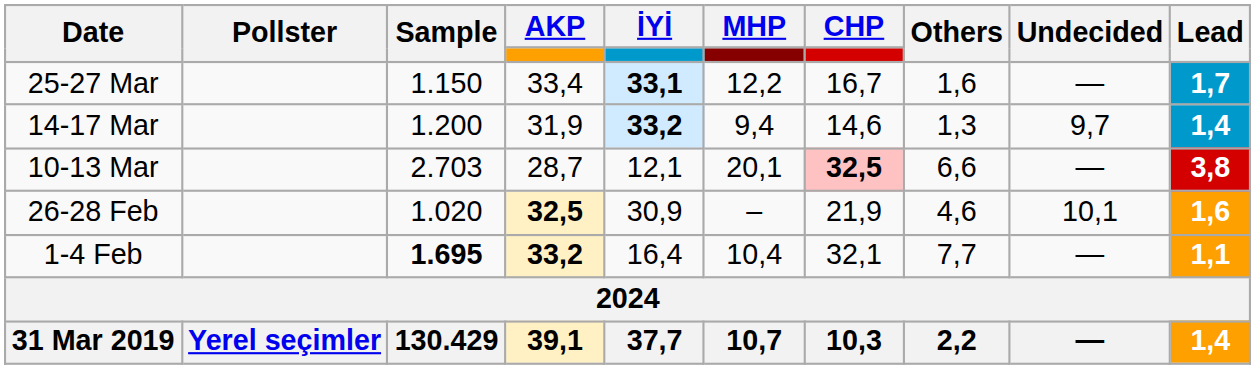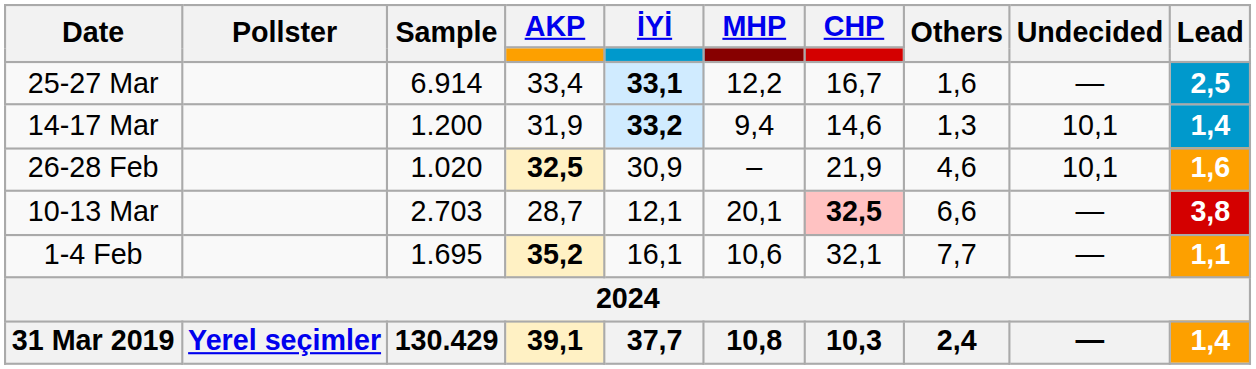 <table class="wikitable mw-collapsible" style="text-align:center; font-size:85%; line-height:14px;">
 <tr>
 <th rowspan="2">Date</th>
 <th rowspan="2">Pollster</th>
 <th rowspan="2">Sample</th>
 <th style="width:3em;"><a href='#'>AKP</a></th>
 <th style="width:3em;"><a href='#'>İYİ</a></th>
 <th style="width:3em;"><a href='#'>MHP</a></th>
 <th style="width:3em;"><a href='#'>CHP</a></th>
 <th rowspan="2">Others</th>
 <th rowspan="2">Undecided</th>
 <th rowspan="2">Lead</th>
 </tr>
 <tr>
 <th style="background:#fda000;"></th>
 <th style="background:#0099cc;"></th>
 <th style="background:#870000;"></th>
 <th style="background:#d40000;"></th>
 </tr>
 <tr>
 <td>25-27 Mar</td>
 <td></td>
-<td>1.150</td>
+<td>6.914</td>
 <td>33,4</td>
 <td style="background:#D0EBFF"><strong>33,1</strong></td>
 <td>12,2</td>
 <td>16,7</td>
 <td>1,6</td>
 <td>—</td>
-<th style="background:#0099cc; color:white;">1,7</th>
+<th style="background:#0099cc; color:white;">2,5</th>
 </tr>
 <tr>
 <td>14-17 Mar</td>
 <td></td>
 <td>1.200</td>
 <td>31,9</td>
 <td style="background:#D0EBFF"><strong>33,2</strong></td>
 <td>9,4</td>
 <td>14,6</td>
 <td>1,3</td>
-<td>9,7</td>
+<td>10,1</td>
 <th style="background:#0099cc; color:white;">1,4</th>
+</tr>
+<tr>
+<td>26-28 Feb</td>
+<td></td>
+<td>1.020</td>
+<th style="background:#FFF1C4"><strong>32,5</strong></th>
+<td>30,9</td>
+<td>–</td>
+<td>21,9</td>
+<td>4,6</td>
+<td>10,1</td>
+<th style="background:#fda000; color:white;">1,6</th>
 </tr>
 <tr>
 <td>10-13 Mar</td>
 <td></td>
 <td>2.703</td>
 <td>28,7</td>
 <td>12,1</td>
 <td>20,1</td>
 <th style="background:#FFC2C2"><strong>32,5</strong></th>
 <td>6,6</td>
 <td>—</td>
 <th style="background:#d40000; color:white;">3,8</th>
 </tr>
 <tr>
-<td>26-28 Feb</td>
-<td></td>
-<td>1.020</td>
-<th style="background:#FFF1C4"><strong>32,5</strong></th>
-<td>30,9</td>
-<td>–</td>
-<td>21,9</td>
-<td>4,6</td>
-<td>10,1</td>
-<th style="background:#fda000; color:white;">1,6</th>
-</tr>
-<tr>
 <td>1-4 Feb</td>
 <td></td>
-<td><strong>1.695</strong></td>
-<th style="background:#FFF1C4"><strong>33,2</strong></th>
-<td>16,4</td>
-<td>10,4</td>
+<td>1.695</td>
+<th style="background:#FFF1C4"><strong>35,2</strong></th>
+<td>16,1</td>
+<td>10,6</td>
 <td>32,1</td>
 <td>7,7</td>
 <td>—</td>
 <th style="background:#fda000; color:white;">1,1</th>
 </tr>
 <tr>
 <th colspan="10">2024</th>
 </tr>
 <tr>
 <th>31 Mar 2019</th>
 <th><a href='#'>Yerel seçimler</a></th>
 <th>130.429</th>
 <td style="background:#FFF1C4"><strong>39,1</strong></td>
 <th>37,7</th>
-<th>10,7</th>
+<th>10,8</th>
 <th>10,3</th>
-<th>2,2</th>
+<th>2,4</th>
 <th>—</th>
 <th style="background:#fda000; color:white;">1,4</th>
 </tr>
 </table>
